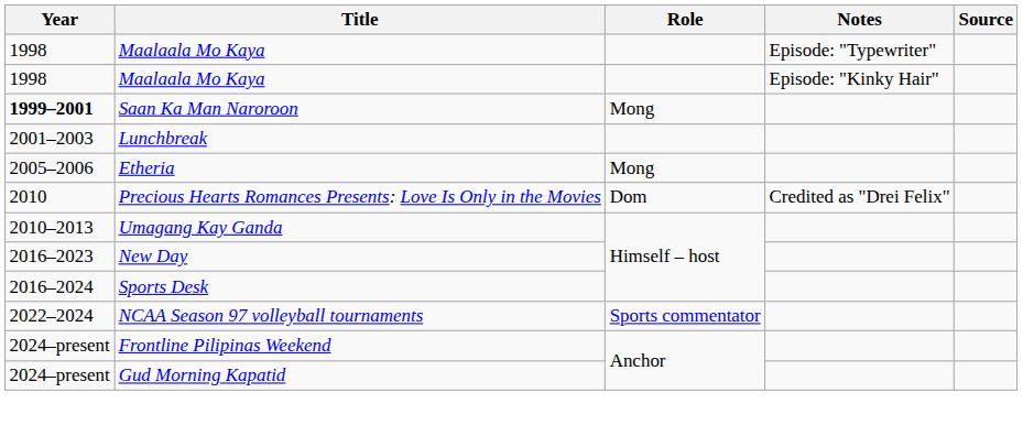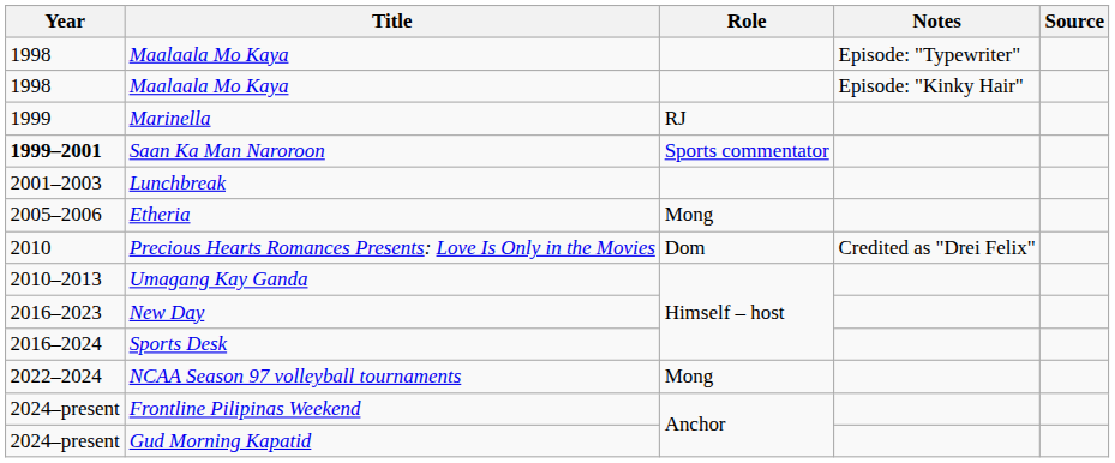 <table class="wikitable sortable" >
 <tr>
 <th>Year</th>
 <th>Title</th>
 <th>Role</th>
 <th class="unsortable">Notes </th>
 <th class="unsortable">Source </th>
 </tr>
 <tr>
 <td>1998</td>
 <td><em><a href='#'>Maalaala Mo Kaya</a></em></td>
 <td></td>
 <td>Episode: "Typewriter"</td>
 <td></td>
 </tr>
 <tr>
 <td>1998</td>
 <td><em><a href='#'>Maalaala Mo Kaya</a></em></td>
 <td></td>
 <td>Episode: "Kinky Hair"</td>
 <td></td>
 </tr>
 <tr>
+<td>1999</td>
+<td><em><a href='#'>Marinella</a></em></td>
+<td>RJ</td>
+<td></td>
+<td></td>
+</tr>
+<tr>
 <td><strong>1999–2001</strong></td>
 <td><em><a href='#'>Saan Ka Man Naroroon</a></em></td>
-<td>Mong</td>
+<td><a href='#'>Sports commentator</a></td>
 <td></td>
 <td></td>
 </tr>
 <tr>
 <td>2001–2003</td>
 <td><em><a href='#'>Lunchbreak</a></em></td>
 <td></td>
 <td></td>
 <td></td>
 </tr>
 <tr>
 <td>2005–2006</td>
 <td><em><a href='#'>Etheria</a></em></td>
 <td>Mong</td>
 <td></td>
 <td></td>
 </tr>
 <tr>
 <td>2010</td>
 <td><em><a href='#'>Precious Hearts Romances Presents</a>: <a href='#'>Love Is Only in the Movies</a></em></td>
 <td>Dom</td>
 <td>Credited as "Drei Felix"</td>
 <td></td>
 </tr>
 <tr>
 <td>2010–2013</td>
 <td><em><a href='#'>Umagang Kay Ganda</a></em></td>
 <td rowspan="3">Himself – host</td>
 <td></td>
 <td></td>
 </tr>
 <tr>
 <td>2016–2023</td>
 <td><em><a href='#'>New Day</a></em></td>
 <td></td>
 <td></td>
 </tr>
 <tr>
 <td>2016–2024</td>
 <td><em><a href='#'>Sports Desk</a></em></td>
 <td></td>
 <td></td>
 </tr>
 <tr>
 <td>2022–2024</td>
 <td><em><a href='#'>NCAA Season 97 volleyball tournaments</a></em></td>
-<td><a href='#'>Sports commentator</a></td>
+<td>Mong</td>
 <td></td>
 <td></td>
 </tr>
 <tr>
 <td>2024–present</td>
 <td><a href='#'><em>Frontline Pilipinas Weekend</em></a></td>
 <td rowspan="2">Anchor</td>
 <td></td>
 <td></td>
 </tr>
 <tr>
 <td>2024–present</td>
 <td><em><a href='#'>Gud Morning Kapatid</a></em></td>
 <td></td>
 <td></td>
 </tr>
 </table>
